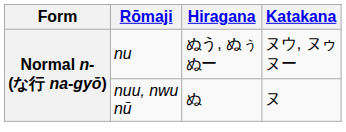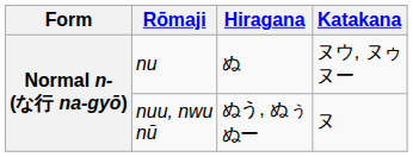 <table class="wikitable">
 <tr>
 <th>Form</th>
 <th><a href='#'>Rōmaji</a></th>
 <th><a href='#'>Hiragana</a></th>
 <th><a href='#'>Katakana</a></th>
 </tr>
 <tr>
 <th rowspan="2">Normal <em>n-</em><br>(な行 <em>na-gyō</em>)</th>
 <td><em>nu</em></td>
-<td>ぬう, ぬぅ<br>ぬー</td>
+<td>ぬ</td>
 <td>ヌウ, ヌゥ<br>ヌー</td>
 </tr>
 <tr>
 <td><em>nuu, nwu</em><br><em>nū</em></td>
-<td>ぬ</td>
+<td>ぬう, ぬぅ<br>ぬー</td>
 <td>ヌ</td>
 </tr>
 </table>
